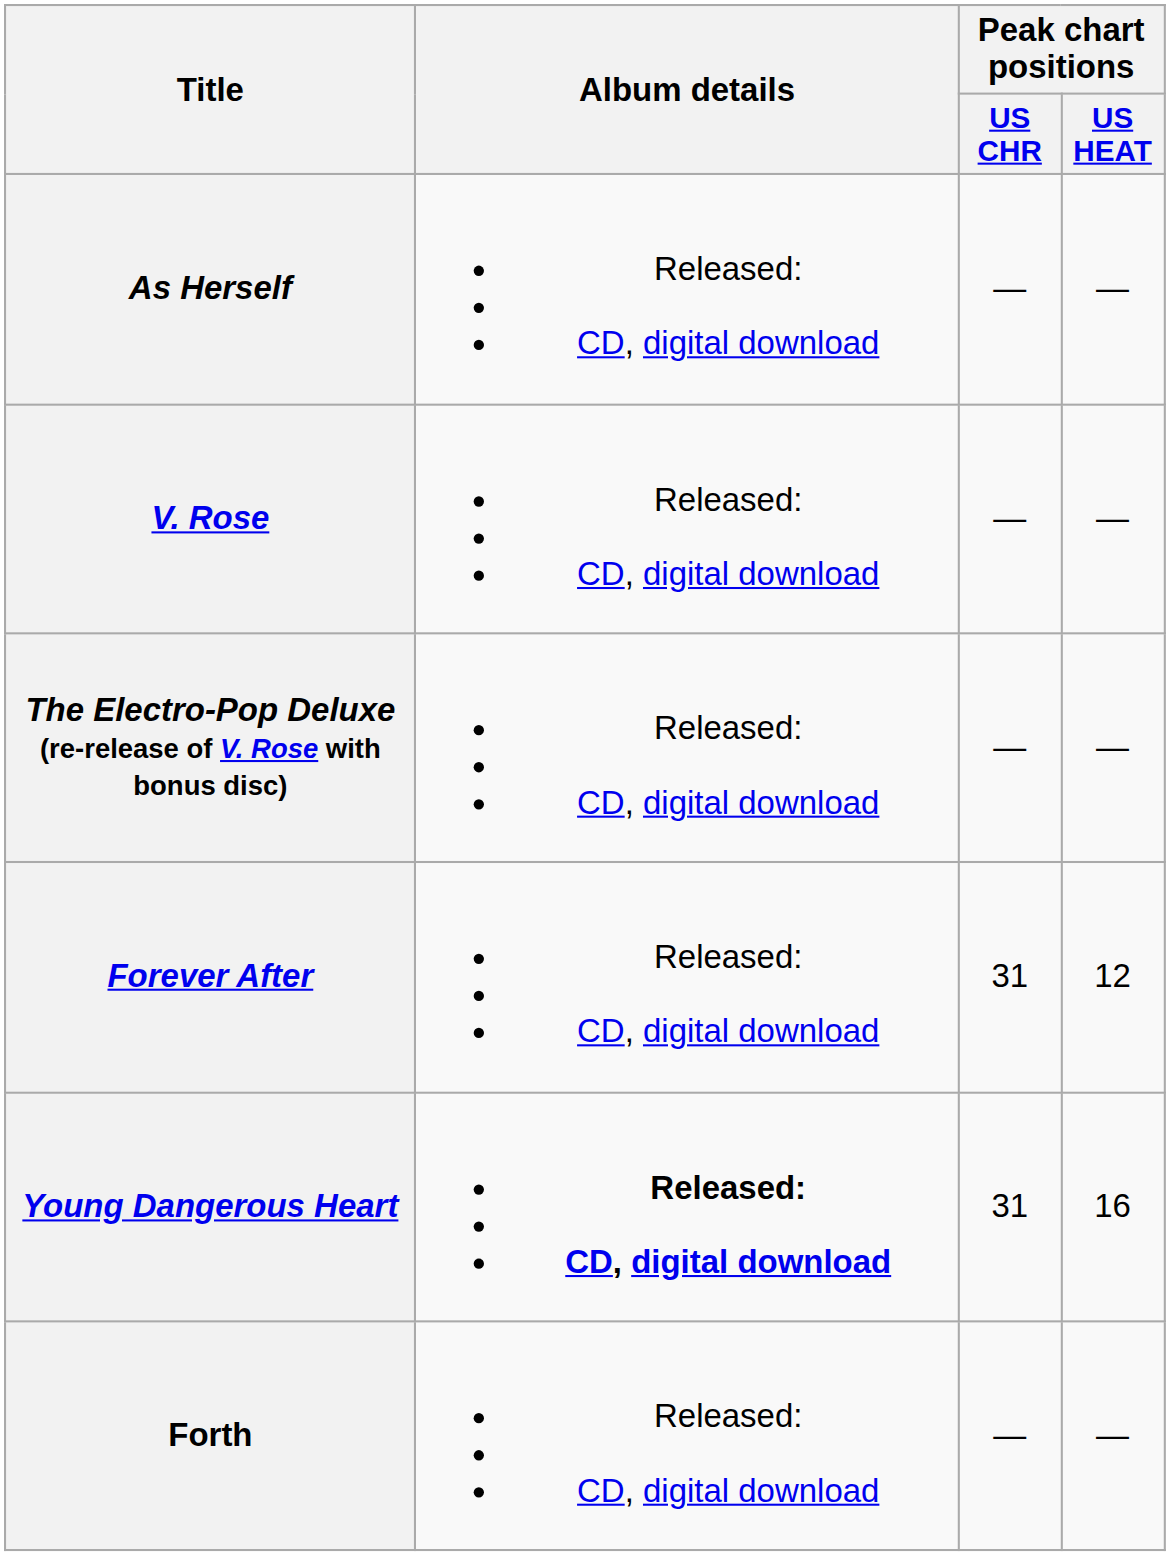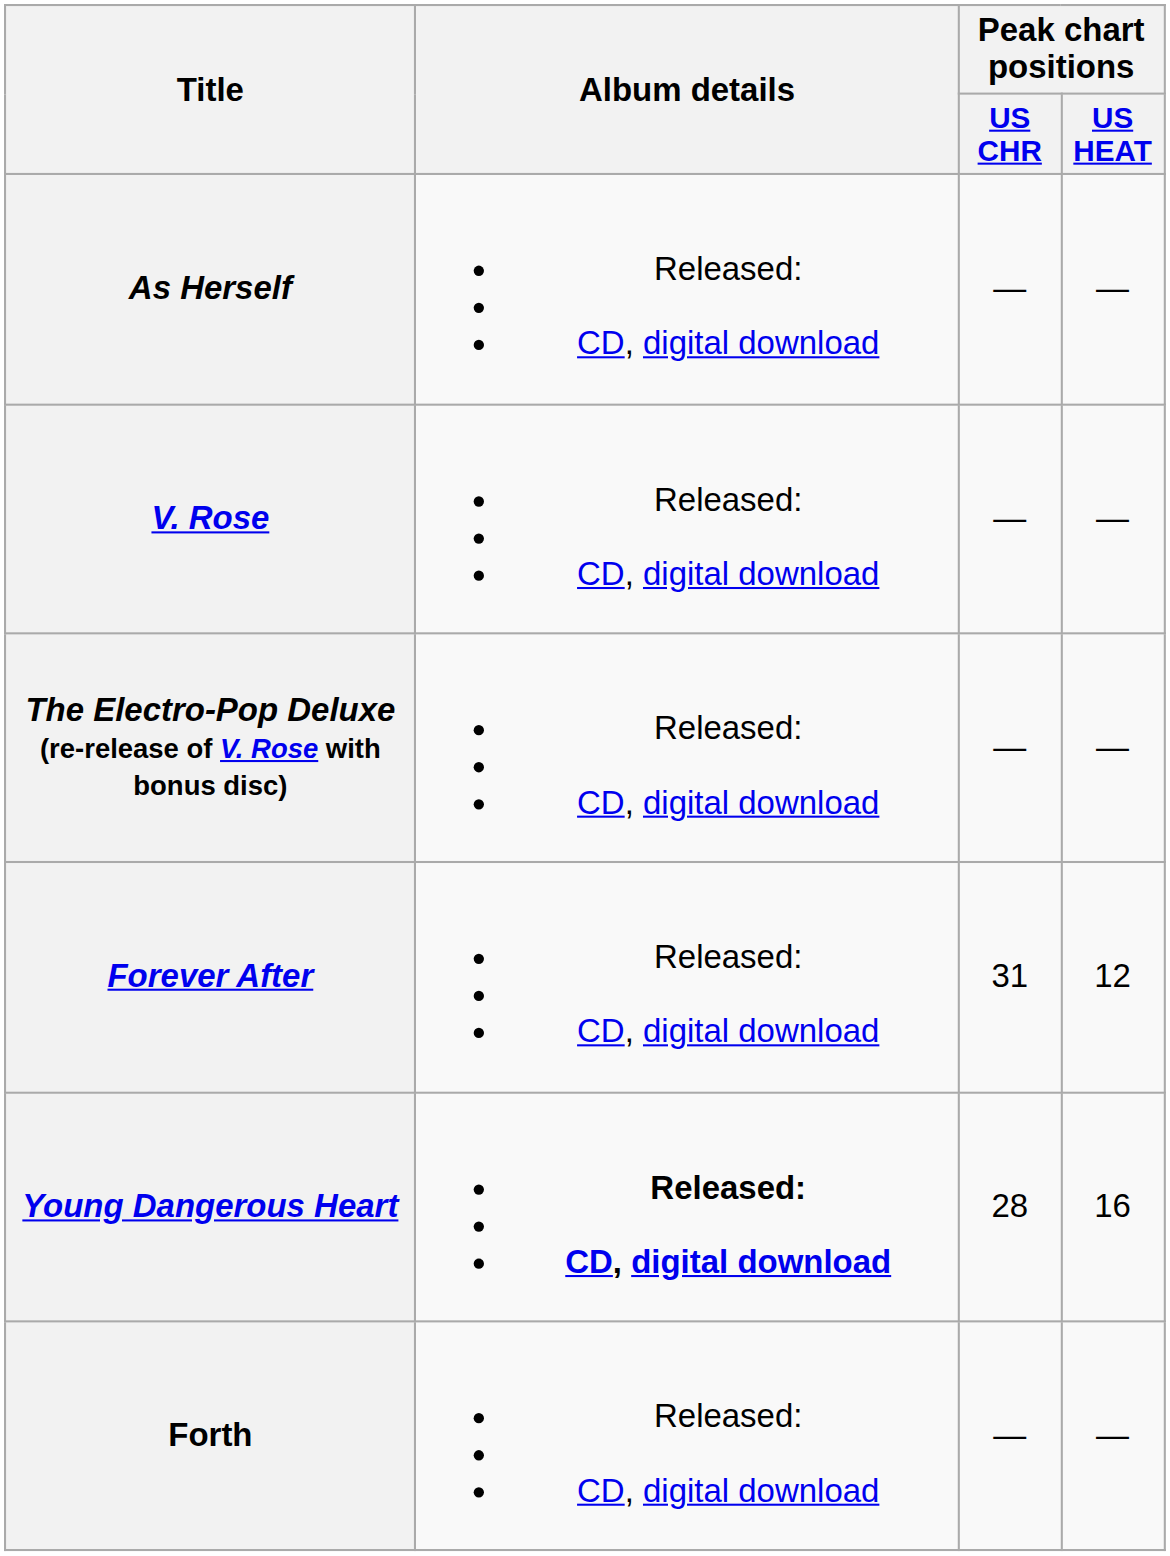 <table class="wikitable plainrowheaders" style="text-align:center;">
 <tr>
 <th scope="col" rowspan="2" style="width:12em;">Title</th>
 <th scope="col" rowspan="2" style="width:16em;">Album details</th>
 <th scope="col" colspan="2">Peak chart positions</th>
 </tr>
 <tr>
 <th style="width:3em; font-size:90%"><a href='#'>US<br>CHR</a></th>
 <th style="width:3em; font-size:90%"><a href='#'>US<br>HEAT</a></th>
 </tr>
 <tr>
 <th scope="row"><em>As Herself</em></th>
 <td><br><ul><li>Released: </li><li></li><li><a href='#'>CD</a>, <a href='#'>digital download</a></li></ul></td>
 <td>—</td>
 <td>—</td>
 </tr>
 <tr>
 <th scope="row"><em><a href='#'>V. Rose</a></em></th>
 <td><br><ul><li>Released: </li><li></li><li><a href='#'>CD</a>, <a href='#'>digital download</a></li></ul></td>
 <td>—</td>
 <td>—</td>
 </tr>
 <tr>
 <th scope="row"><em>The Electro-Pop Deluxe</em> <small>(re-release of <em><a href='#'>V. Rose</a></em> with bonus disc)</small></th>
 <td><br><ul><li>Released: </li><li></li><li><a href='#'>CD</a>, <a href='#'>digital download</a></li></ul></td>
 <td>—</td>
 <td>—</td>
 </tr>
 <tr>
 <th scope="row"><em><a href='#'>Forever After</a></em></th>
 <td><br><ul><li>Released: </li><li></li><li><a href='#'>CD</a>, <a href='#'>digital download</a></li></ul></td>
 <td>31</td>
 <td>12</td>
 </tr>
 <tr>
 <th scope="row"><em><a href='#'>Young Dangerous Heart</a></em></th>
 <td><strong><br><ul><li>Released: </li><li></li><li><a href='#'>CD</a>, <a href='#'>digital download</a></li></ul></strong></td>
-<td>31</td>
+<td>28</td>
 <td>16</td>
 </tr>
 <tr>
 <th scope="row">Forth</th>
 <td><br><ul><li>Released: </li><li></li><li><a href='#'>CD</a>, <a href='#'>digital download</a></li></ul></td>
 <td>—</td>
 <td>—</td>
 </tr>
 </table>
